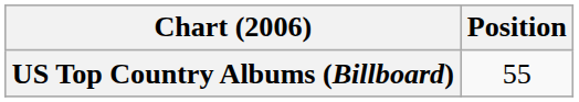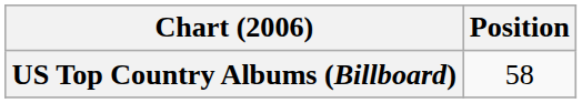 <table class="wikitable plainrowheaders" style="text-align:center">
 <tr>
 <th scope="col">Chart (2006)</th>
 <th scope="col">Position</th>
 </tr>
 <tr>
 <th scope="row">US Top Country Albums (<em>Billboard</em>)</th>
-<td>55</td>
+<td>58</td>
 </tr>
 </table>
